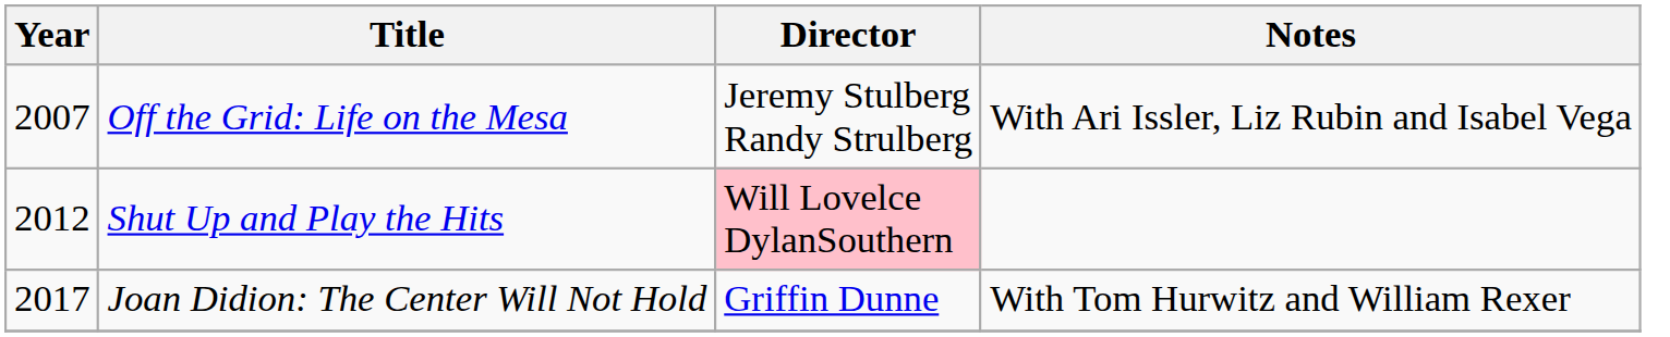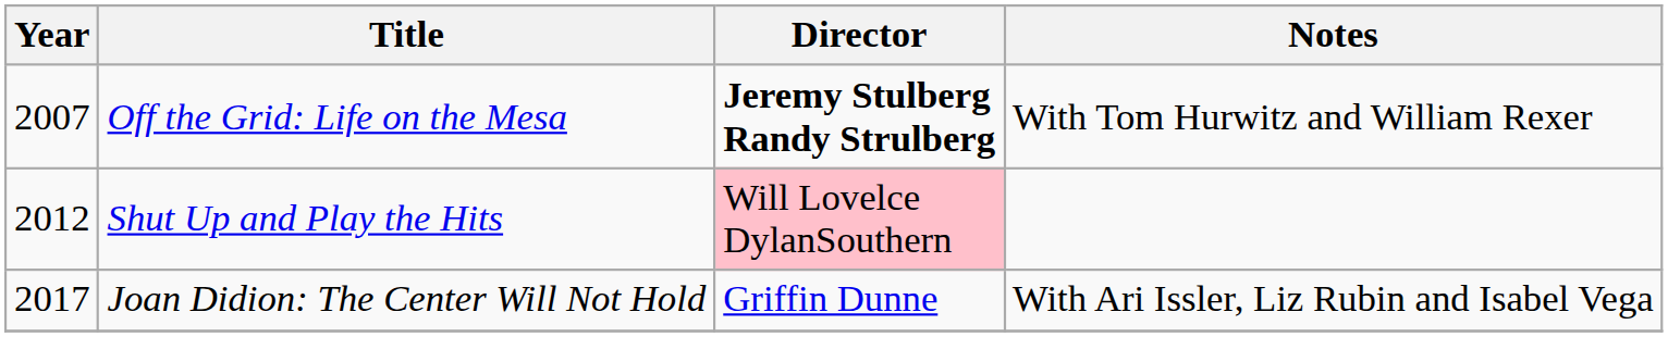 <table class="wikitable">
 <tr>
 <th>Year</th>
 <th>Title</th>
 <th>Director</th>
 <th>Notes</th>
 </tr>
 <tr>
 <td>2007</td>
 <td><em><a href='#'>Off the Grid: Life on the Mesa</a></em></td>
-<td>Jeremy Stulberg<br>Randy Strulberg</td>
-<td>With Ari Issler, Liz Rubin and Isabel Vega</td>
+<td><strong>Jeremy Stulberg<br>Randy Strulberg</strong></td>
+<td>With Tom Hurwitz and William Rexer</td>
 </tr>
 <tr>
 <td>2012</td>
 <td><em><a href='#'>Shut Up and Play the Hits</a></em></td>
 <td style="background: pink;">Will Lovelce<br>DylanSouthern</td>
 <td></td>
 </tr>
 <tr>
 <td>2017</td>
 <td><em>Joan Didion: The Center Will Not Hold</em></td>
 <td><a href='#'>Griffin Dunne</a></td>
-<td>With Tom Hurwitz and William Rexer</td>
+<td>With Ari Issler, Liz Rubin and Isabel Vega</td>
 </tr>
 <tr>
 </tr>
 </table>
